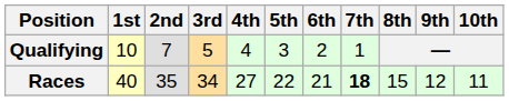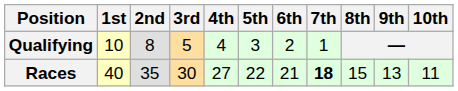 <table class="wikitable" style="font-size: 85%;">
 <tr>
 <th>Position</th>
 <th>1st</th>
 <th>2nd</th>
 <th>3rd</th>
 <th>4th</th>
 <th>5th</th>
 <th>6th</th>
 <th>7th</th>
 <th>8th</th>
 <th>9th</th>
 <th>10th</th>
 </tr>
 <tr align="center">
 <th>Qualifying</th>
 <td style="background:#ffffbf;">10</td>
-<td style="background:#dfdfdf;">7</td>
+<td style="background:#dfdfdf;">8</td>
 <td style="background:#ffdf9f;">5</td>
 <td style="background:#dfffdf;">4</td>
 <td style="background:#dfffdf;">3</td>
 <td style="background:#dfffdf;">2</td>
 <td style="background:#dfffdf;">1</td>
 <th colspan="7">—</th>
 </tr>
 <tr style="text-align:center">
 <th>Races</th>
 <td style="background:#ffffbf;">40</td>
 <td style="background:#dfdfdf;">35</td>
-<td style="background:#ffdf9f;">34</td>
+<td style="background:#ffdf9f;">30</td>
 <td style="background:#dfffdf;">27</td>
 <td style="background:#dfffdf;">22</td>
 <td style="background:#dfffdf;">21</td>
 <td style="background:#dfffdf;"><strong>18</strong></td>
 <td style="background:#dfffdf;">15</td>
-<td style="background:#dfffdf;">12</td>
+<td style="background:#dfffdf;">13</td>
 <td style="background:#dfffdf;">11</td>
 </tr>
 </table>
